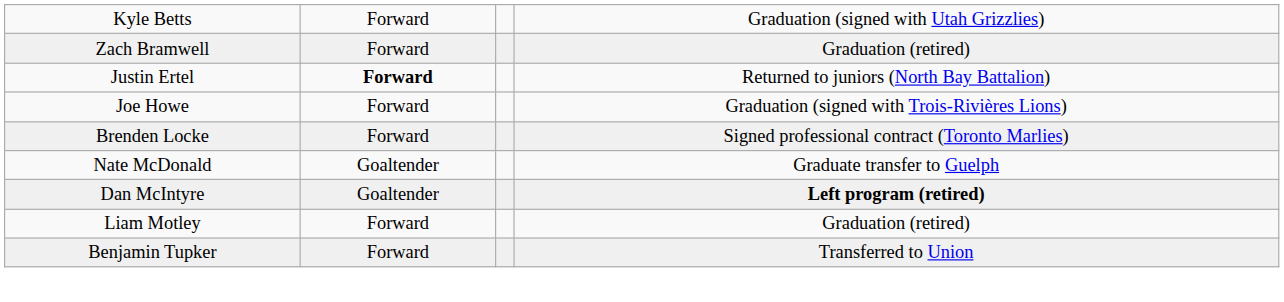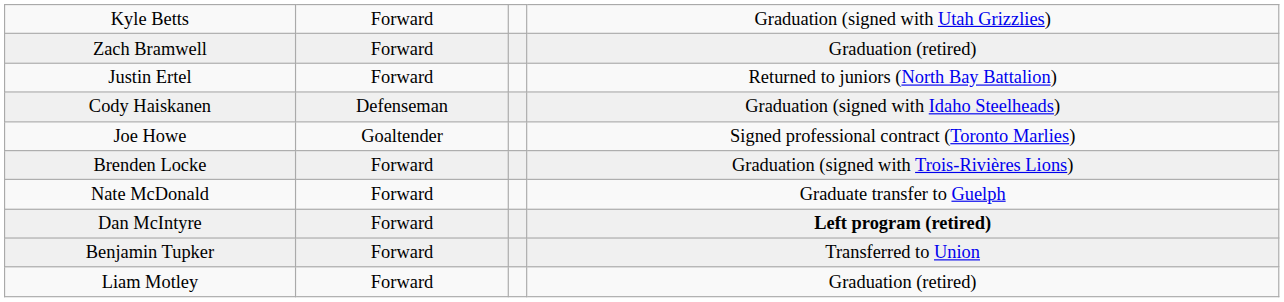 <table class="wikitable" width="70%">
 <tr align="center" bgcolor="">
 <td>Kyle Betts</td>
 <td>Forward</td>
 <td></td>
 <td>Graduation (signed with <a href='#'>Utah Grizzlies</a>)</td>
 </tr>
 <tr align="center" bgcolor="f0f0f0">
 <td>Zach Bramwell</td>
 <td>Forward</td>
 <td></td>
 <td>Graduation (retired)</td>
 </tr>
 <tr align="center" bgcolor="">
 <td>Justin Ertel</td>
-<td><strong>Forward</strong></td>
+<td>Forward</td>
 <td></td>
 <td>Returned to juniors (<a href='#'>North Bay Battalion</a>)</td>
 </tr>
+<tr align="center" bgcolor="f0f0f0">
+<td>Cody Haiskanen</td>
+<td>Defenseman</td>
+<td></td>
+<td>Graduation (signed with <a href='#'>Idaho Steelheads</a>)</td>
+</tr>
 <tr align="center" bgcolor="">
 <td>Joe Howe</td>
-<td>Forward</td>
+<td>Goaltender</td>
 <td></td>
-<td>Graduation (signed with <a href='#'>Trois-Rivières Lions</a>)</td>
+<td>Signed professional contract (<a href='#'>Toronto Marlies</a>)</td>
 </tr>
 <tr align="center" bgcolor="f0f0f0">
 <td>Brenden Locke</td>
 <td>Forward</td>
 <td></td>
-<td>Signed professional contract (<a href='#'>Toronto Marlies</a>)</td>
+<td>Graduation (signed with <a href='#'>Trois-Rivières Lions</a>)</td>
 </tr>
 <tr align="center" bgcolor="">
 <td>Nate McDonald</td>
-<td>Goaltender</td>
+<td>Forward</td>
 <td></td>
 <td>Graduate transfer to <a href='#'>Guelph</a></td>
 </tr>
 <tr align="center" bgcolor="f0f0f0">
 <td>Dan McIntyre</td>
-<td>Goaltender</td>
+<td>Forward</td>
 <td></td>
 <td><strong>Left program (retired)</strong></td>
+</tr>
+<tr align="center" bgcolor="f0f0f0">
+<td>Benjamin Tupker</td>
+<td>Forward</td>
+<td></td>
+<td>Transferred to <a href='#'>Union</a></td>
 </tr>
 <tr align="center" bgcolor="">
 <td>Liam Motley</td>
 <td>Forward</td>
 <td></td>
 <td>Graduation (retired)</td>
 </tr>
-<tr align="center" bgcolor="f0f0f0">
-<td>Benjamin Tupker</td>
-<td>Forward</td>
-<td></td>
-<td>Transferred to <a href='#'>Union</a></td>
-</tr>
 </table>
